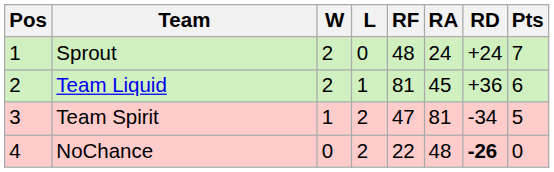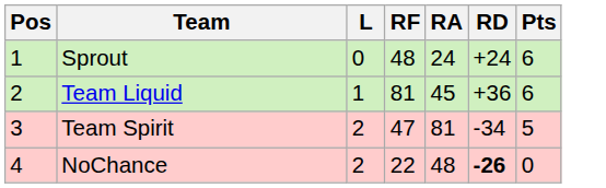 <table class="wikitable">
 <tr>
 <th width="20px">Pos</th>
 <th width="200px">Team</th>
-<th width="20px">W</th>
 <th width="20px">L</th>
 <th width="20px">RF</th>
 <th width="20px">RA</th>
 <th width="20px">RD</th>
 <th width="20px">Pts</th>
 </tr>
 <tr style="background: #D0F0C0;">
 <td>1</td>
 <td>Sprout</td>
-<td>2</td>
 <td>0</td>
 <td>48</td>
 <td>24</td>
 <td>+24</td>
-<td>7</td>
+<td>6</td>
 </tr>
 <tr style="background: #D0F0C0;">
 <td>2</td>
 <td><a href='#'>Team Liquid</a></td>
-<td>2</td>
 <td>1</td>
 <td>81</td>
 <td>45</td>
 <td>+36</td>
 <td>6</td>
 </tr>
 <tr style="background: #FFCCCC;">
 <td>3</td>
 <td>Team Spirit</td>
-<td>1</td>
 <td>2</td>
 <td>47</td>
 <td>81</td>
 <td>-34</td>
 <td>5</td>
 </tr>
 <tr style="background: #FFCCCC;">
 <td>4</td>
 <td>NoChance</td>
-<td>0</td>
 <td>2</td>
 <td>22</td>
 <td>48</td>
 <td><strong>-26</strong></td>
 <td>0</td>
 </tr>
 </table>
